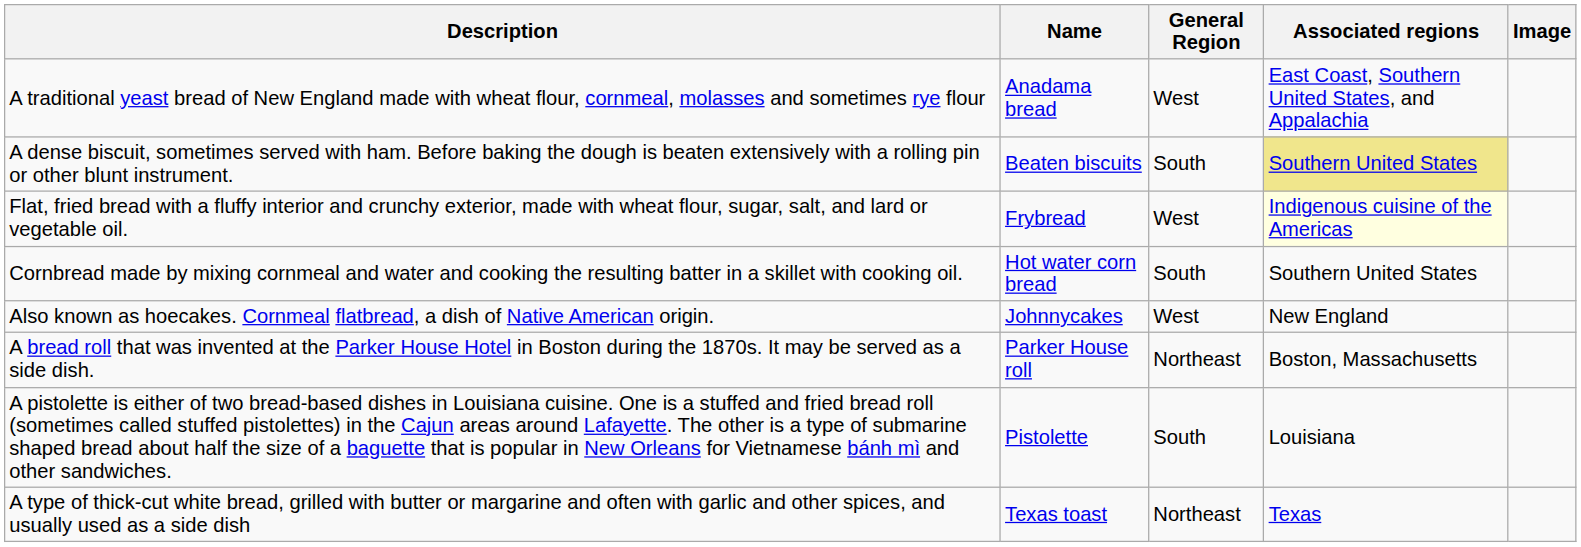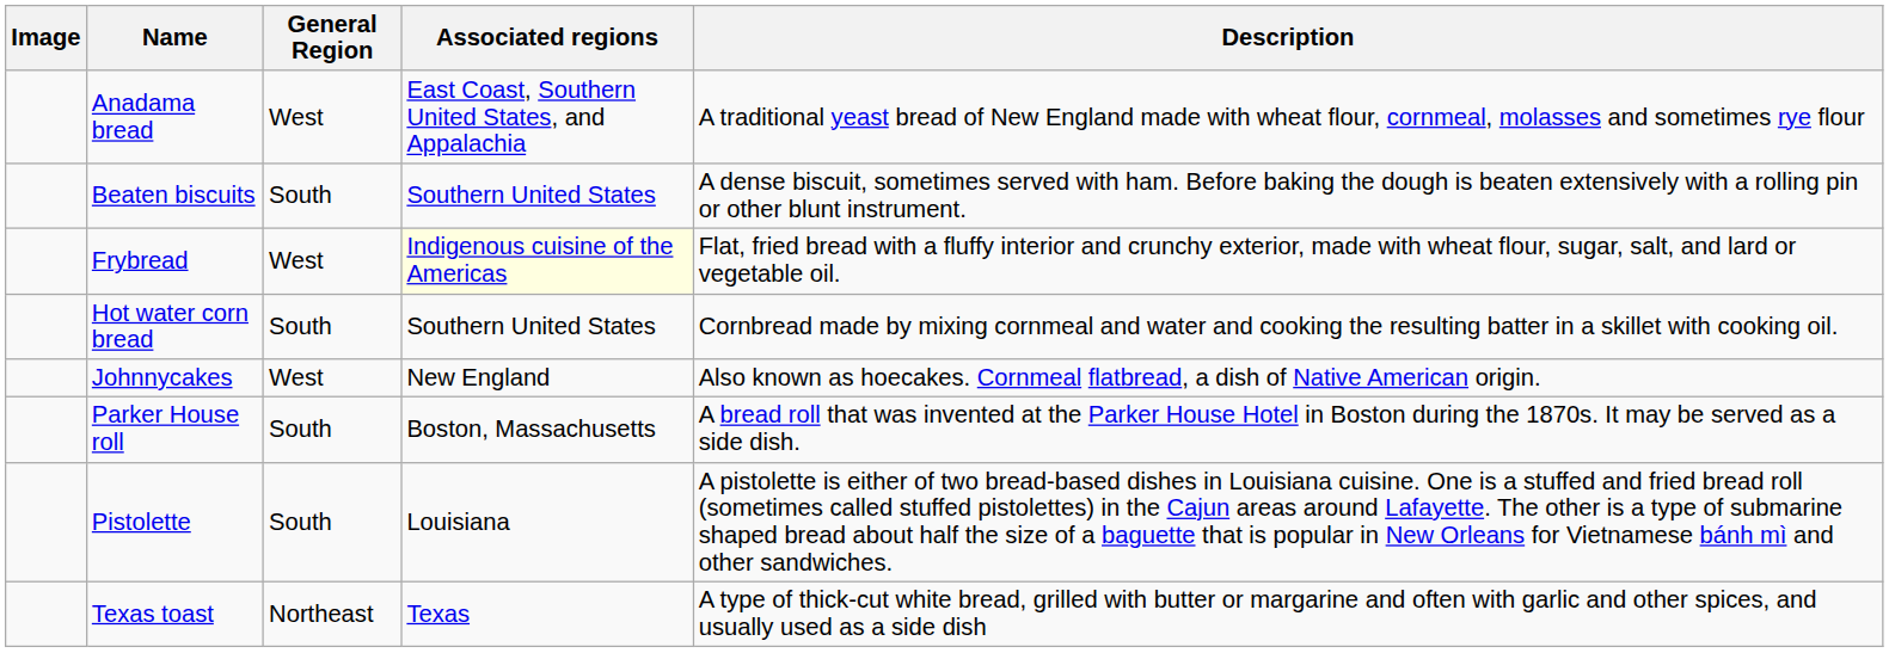 <table class="wikitable sortable">
 <tr>
-<th class="unsortable">Description</th>
+<th class="unsortable">Image</th>
 <th>Name</th>
 <th>General Region</th>
 <th>Associated regions</th>
-<th class="unsortable">Image</th>
+<th class="unsortable">Description</th>
 </tr>
 <tr>
-<td>A traditional <a href='#'>yeast</a> bread of New England made with wheat flour, <a href='#'>cornmeal</a>, <a href='#'>molasses</a> and sometimes <a href='#'>rye</a> flour</td>
+<td></td>
 <td><a href='#'>Anadama bread</a></td>
 <td>West</td>
 <td><a href='#'>East Coast</a>, <a href='#'>Southern United States</a>, and <a href='#'>Appalachia</a></td>
-<td></td>
+<td>A traditional <a href='#'>yeast</a> bread of New England made with wheat flour, <a href='#'>cornmeal</a>, <a href='#'>molasses</a> and sometimes <a href='#'>rye</a> flour</td>
 </tr>
 <tr>
-<td>A dense biscuit, sometimes served with ham.  Before baking the dough is beaten extensively with a rolling pin or other blunt instrument.</td>
+<td></td>
 <td><a href='#'>Beaten biscuits</a></td>
 <td>South</td>
-<td style="background: khaki;"><a href='#'>Southern United States</a></td>
-<td></td>
+<td><a href='#'>Southern United States</a></td>
+<td>A dense biscuit, sometimes served with ham.  Before baking the dough is beaten extensively with a rolling pin or other blunt instrument.</td>
 </tr>
 <tr>
-<td>Flat, fried bread with a fluffy interior and crunchy exterior, made with wheat flour, sugar, salt, and lard or vegetable oil.</td>
+<td></td>
 <td><a href='#'>Frybread</a></td>
 <td>West</td>
 <td style="background: lightyellow;"><a href='#'>Indigenous cuisine of the Americas</a></td>
-<td></td>
+<td>Flat, fried bread with a fluffy interior and crunchy exterior, made with wheat flour, sugar, salt, and lard or vegetable oil.</td>
 </tr>
 <tr>
-<td>Cornbread made by mixing cornmeal and water and cooking the resulting batter in a skillet with cooking oil.</td>
+<td></td>
 <td><a href='#'>Hot water corn bread</a></td>
 <td>South</td>
 <td>Southern United States</td>
-<td></td>
+<td>Cornbread made by mixing cornmeal and water and cooking the resulting batter in a skillet with cooking oil.</td>
 </tr>
 <tr>
-<td>Also known as hoecakes. <a href='#'>Cornmeal</a> <a href='#'>flatbread</a>, a dish of <a href='#'>Native American</a> origin.</td>
+<td></td>
 <td><a href='#'>Johnnycakes</a></td>
 <td>West</td>
 <td>New England</td>
-<td></td>
+<td>Also known as hoecakes. <a href='#'>Cornmeal</a> <a href='#'>flatbread</a>, a dish of <a href='#'>Native American</a> origin.</td>
 </tr>
 <tr>
+<td></td>
+<td><a href='#'>Parker House roll</a></td>
+<td>South</td>
+<td>Boston, Massachusetts</td>
 <td>A <a href='#'>bread roll</a> that was invented at the <a href='#'>Parker House Hotel</a> in Boston during the 1870s. It may be served as a side dish.</td>
-<td><a href='#'>Parker House roll</a></td>
-<td>Northeast</td>
-<td>Boston, Massachusetts</td>
-<td></td>
 </tr>
 <tr>
-<td>A pistolette is either of two bread-based dishes in Louisiana cuisine. One is a stuffed and fried bread roll (sometimes called stuffed pistolettes) in the <a href='#'>Cajun</a> areas around <a href='#'>Lafayette</a>. The other is a type of submarine shaped bread about half the size of a <a href='#'>baguette</a> that is popular in <a href='#'>New Orleans</a> for Vietnamese <a href='#'>bánh mì</a> and other sandwiches.</td>
+<td></td>
 <td><a href='#'>Pistolette</a></td>
 <td>South</td>
 <td>Louisiana</td>
-<td></td>
+<td>A pistolette is either of two bread-based dishes in Louisiana cuisine. One is a stuffed and fried bread roll (sometimes called stuffed pistolettes) in the <a href='#'>Cajun</a> areas around <a href='#'>Lafayette</a>. The other is a type of submarine shaped bread about half the size of a <a href='#'>baguette</a> that is popular in <a href='#'>New Orleans</a> for Vietnamese <a href='#'>bánh mì</a> and other sandwiches.</td>
 </tr>
 <tr>
-<td>A type of thick-cut white bread, grilled with butter or margarine and often with garlic and other spices, and usually used as a side dish</td>
+<td></td>
 <td><a href='#'>Texas toast</a></td>
 <td>Northeast</td>
 <td><a href='#'>Texas</a></td>
-<td></td>
+<td>A type of thick-cut white bread, grilled with butter or margarine and often with garlic and other spices, and usually used as a side dish</td>
 </tr>
 </table>
